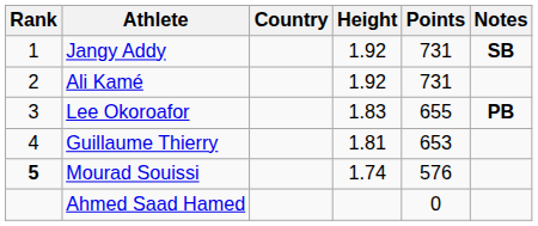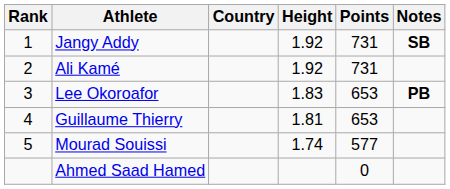 <table class="wikitable sortable" style="text-align:center">
 <tr>
 <th>Rank</th>
 <th>Athlete</th>
 <th>Country</th>
 <th>Height</th>
 <th>Points</th>
 <th>Notes</th>
 </tr>
 <tr>
 <td>1</td>
 <td align=left><a href='#'>Jangy Addy</a></td>
 <td align=left></td>
 <td>1.92</td>
 <td>731</td>
 <td><strong>SB</strong></td>
 </tr>
 <tr>
 <td>2</td>
 <td align=left><a href='#'>Ali Kamé</a></td>
 <td align=left></td>
 <td>1.92</td>
 <td>731</td>
 <td></td>
 </tr>
 <tr>
 <td>3</td>
 <td align=left><a href='#'>Lee Okoroafor</a></td>
 <td align=left></td>
 <td>1.83</td>
-<td>655</td>
+<td>653</td>
 <td><strong>PB</strong></td>
 </tr>
 <tr>
 <td>4</td>
 <td align=left><a href='#'>Guillaume Thierry</a></td>
 <td align=left></td>
 <td>1.81</td>
 <td>653</td>
 <td></td>
 </tr>
 <tr>
-<td><strong>5</strong></td>
+<td>5</td>
 <td align=left><a href='#'>Mourad Souissi</a></td>
 <td align=left></td>
 <td>1.74</td>
-<td>576</td>
+<td>577</td>
 <td></td>
 </tr>
 <tr>
 <td></td>
 <td align=left><a href='#'>Ahmed Saad Hamed</a></td>
 <td align=left></td>
 <td></td>
 <td>0</td>
 <td></td>
 </tr>
 </table>
